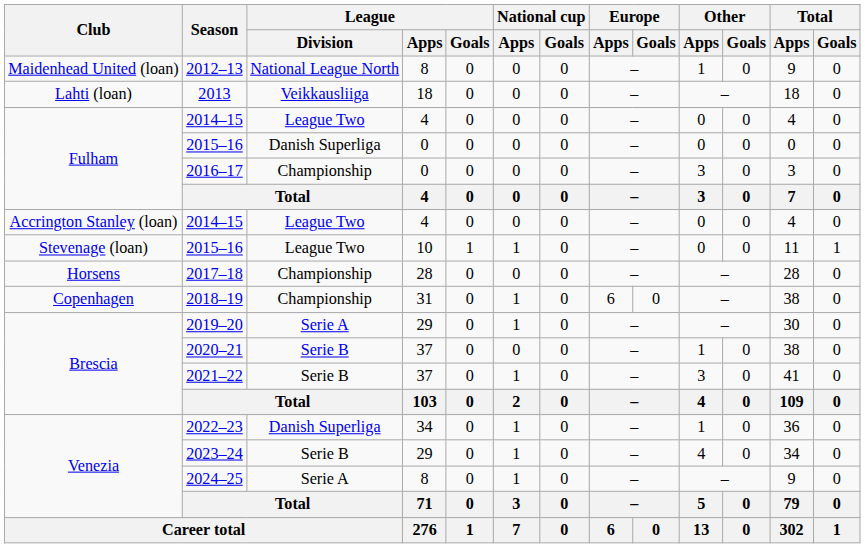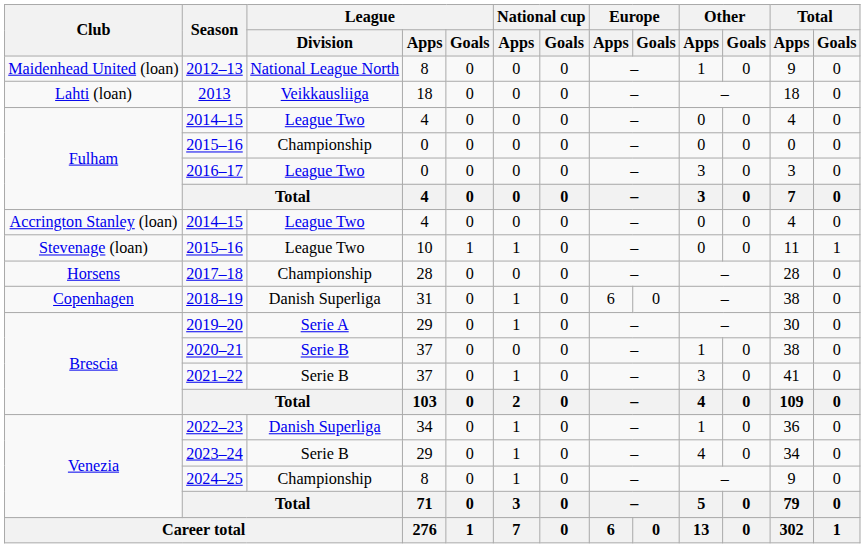 <table class=wikitable style=text-align:center>
 <tr>
 <th rowspan="2">Club</th>
 <th rowspan="2">Season</th>
 <th colspan="3">League</th>
 <th colspan="2">National cup </th>
 <th colspan="2">Europe</th>
 <th colspan="2">Other</th>
 <th colspan="2">Total</th>
 </tr>
 <tr>
 <th>Division</th>
 <th>Apps</th>
 <th>Goals</th>
 <th>Apps</th>
 <th>Goals</th>
 <th>Apps</th>
 <th>Goals</th>
 <th>Apps</th>
 <th>Goals</th>
 <th>Apps</th>
 <th>Goals</th>
 </tr>
 <tr>
 <td><a href='#'>Maidenhead United</a> (loan)</td>
 <td><a href='#'>2012–13</a></td>
 <td><a href='#'>National League North</a></td>
 <td>8</td>
 <td>0</td>
 <td>0</td>
 <td>0</td>
 <td colspan="2">–</td>
 <td>1</td>
 <td>0</td>
 <td>9</td>
 <td>0</td>
 </tr>
 <tr>
 <td><a href='#'>Lahti</a> (loan)</td>
 <td><a href='#'>2013</a></td>
 <td><a href='#'>Veikkausliiga</a></td>
 <td>18</td>
 <td>0</td>
 <td>0</td>
 <td>0</td>
 <td colspan="2">–</td>
 <td colspan="2">–</td>
 <td>18</td>
 <td>0</td>
 </tr>
 <tr>
 <td rowspan="4"><a href='#'>Fulham</a></td>
 <td><a href='#'>2014–15</a></td>
 <td><a href='#'>League Two</a></td>
 <td>4</td>
 <td>0</td>
 <td>0</td>
 <td>0</td>
 <td colspan="2">–</td>
 <td>0</td>
 <td>0</td>
 <td>4</td>
 <td>0</td>
 </tr>
 <tr>
 <td><a href='#'>2015–16</a></td>
-<td>Danish Superliga</td>
+<td>Championship</td>
 <td>0</td>
 <td>0</td>
 <td>0</td>
 <td>0</td>
 <td colspan="2">–</td>
 <td>0</td>
 <td>0</td>
 <td>0</td>
 <td>0</td>
 </tr>
 <tr>
 <td><a href='#'>2016–17</a></td>
-<td>Championship</td>
+<td><a href='#'>League Two</a></td>
 <td>0</td>
 <td>0</td>
 <td>0</td>
 <td>0</td>
 <td colspan="2">–</td>
 <td>3</td>
 <td>0</td>
 <td>3</td>
 <td>0</td>
 </tr>
 <tr>
 <th colspan="2">Total</th>
 <th>4</th>
 <th>0</th>
 <th>0</th>
 <th>0</th>
 <th colspan="2">–</th>
 <th>3</th>
 <th>0</th>
 <th>7</th>
 <th>0</th>
 </tr>
 <tr>
 <td><a href='#'>Accrington Stanley</a> (loan)</td>
 <td><a href='#'>2014–15</a></td>
 <td><a href='#'>League Two</a></td>
 <td>4</td>
 <td>0</td>
 <td>0</td>
 <td>0</td>
 <td colspan="2">–</td>
 <td>0</td>
 <td>0</td>
 <td>4</td>
 <td>0</td>
 </tr>
 <tr>
 <td><a href='#'>Stevenage</a> (loan)</td>
 <td><a href='#'>2015–16</a></td>
 <td>League Two</td>
 <td>10</td>
 <td>1</td>
 <td>1</td>
 <td>0</td>
 <td colspan="2">–</td>
 <td>0</td>
 <td>0</td>
 <td>11</td>
 <td>1</td>
 </tr>
 <tr>
 <td><a href='#'>Horsens</a></td>
 <td><a href='#'>2017–18</a></td>
 <td>Championship</td>
 <td>28</td>
 <td>0</td>
 <td>0</td>
 <td>0</td>
 <td colspan="2">–</td>
 <td colspan="2">–</td>
 <td>28</td>
 <td>0</td>
 </tr>
 <tr>
 <td><a href='#'>Copenhagen</a></td>
 <td><a href='#'>2018–19</a></td>
-<td>Championship</td>
+<td>Danish Superliga</td>
 <td>31</td>
 <td>0</td>
 <td>1</td>
 <td>0</td>
 <td>6</td>
 <td>0</td>
 <td colspan="2">–</td>
 <td>38</td>
 <td>0</td>
 </tr>
 <tr>
 <td rowspan="4"><a href='#'>Brescia</a></td>
 <td><a href='#'>2019–20</a></td>
 <td><a href='#'>Serie A</a></td>
 <td>29</td>
 <td>0</td>
 <td>1</td>
 <td>0</td>
 <td colspan="2">–</td>
 <td colspan="2">–</td>
 <td>30</td>
 <td>0</td>
 </tr>
 <tr>
 <td><a href='#'>2020–21</a></td>
 <td><a href='#'>Serie B</a></td>
 <td>37</td>
 <td>0</td>
 <td>0</td>
 <td>0</td>
 <td colspan="2">–</td>
 <td>1</td>
 <td>0</td>
 <td>38</td>
 <td>0</td>
 </tr>
 <tr>
 <td><a href='#'>2021–22</a></td>
 <td>Serie B</td>
 <td>37</td>
 <td>0</td>
 <td>1</td>
 <td>0</td>
 <td colspan="2">–</td>
 <td>3</td>
 <td>0</td>
 <td>41</td>
 <td>0</td>
 </tr>
 <tr>
 <th colspan="2">Total</th>
 <th>103</th>
 <th>0</th>
 <th>2</th>
 <th>0</th>
 <th colspan="2">–</th>
 <th>4</th>
 <th>0</th>
 <th>109</th>
 <th>0</th>
 </tr>
 <tr>
 <td rowspan="4"><a href='#'>Venezia</a></td>
 <td><a href='#'>2022–23</a></td>
 <td><a href='#'>Danish Superliga</a></td>
 <td>34</td>
 <td>0</td>
 <td>1</td>
 <td>0</td>
 <td colspan="2">–</td>
 <td>1</td>
 <td>0</td>
 <td>36</td>
 <td>0</td>
 </tr>
 <tr>
 <td><a href='#'>2023–24</a></td>
 <td>Serie B</td>
 <td>29</td>
 <td>0</td>
 <td>1</td>
 <td>0</td>
 <td colspan="2">–</td>
 <td>4</td>
 <td>0</td>
 <td>34</td>
 <td>0</td>
 </tr>
 <tr>
 <td><a href='#'>2024–25</a></td>
-<td>Serie A</td>
+<td>Championship</td>
 <td>8</td>
 <td>0</td>
 <td>1</td>
 <td>0</td>
 <td colspan=2>–</td>
 <td colspan=2>–</td>
 <td>9</td>
 <td>0</td>
 </tr>
 <tr>
 <th colspan="2">Total</th>
 <th>71</th>
 <th>0</th>
 <th>3</th>
 <th>0</th>
 <th colspan="2">–</th>
 <th>5</th>
 <th>0</th>
 <th>79</th>
 <th>0</th>
 </tr>
 <tr>
 <th colspan="3">Career total</th>
 <th>276</th>
 <th>1</th>
 <th>7</th>
 <th>0</th>
 <th>6</th>
 <th>0</th>
 <th>13</th>
 <th>0</th>
 <th>302</th>
 <th>1</th>
 </tr>
 </table>
